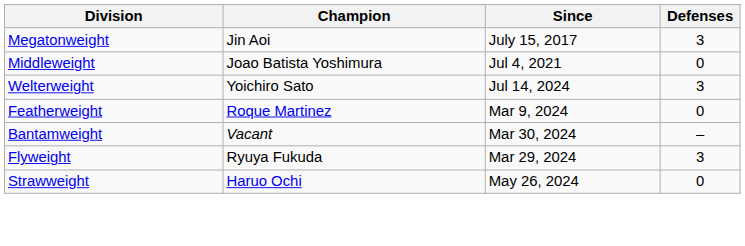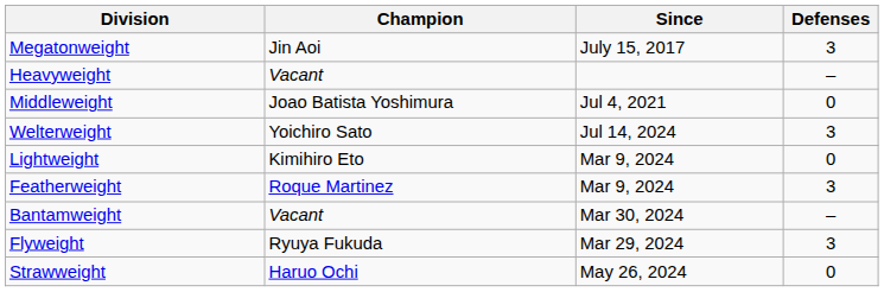 <table class="wikitable" width="50%">
 <tr>
 <th width="25%">Division</th>
 <th width="30%">Champion</th>
 <th width="20%">Since</th>
 <th width="5%">Defenses</th>
 </tr>
 <tr>
 <td><a href='#'>Megatonweight</a></td>
 <td> Jin Aoi</td>
 <td>July 15, 2017</td>
 <td align=center>3</td>
 </tr>
 <tr>
+<td><a href='#'>Heavyweight</a></td>
+<td><em>Vacant</em></td>
+<td></td>
+<td align=center>–</td>
+</tr>
+<tr>
 <td><a href='#'>Middleweight</a></td>
 <td> Joao Batista Yoshimura</td>
 <td>Jul 4, 2021</td>
 <td align=center>0</td>
 </tr>
 <tr>
 <td><a href='#'>Welterweight</a></td>
 <td> Yoichiro Sato</td>
 <td>Jul 14, 2024</td>
 <td align=center>3</td>
 </tr>
 <tr>
+<td><a href='#'>Lightweight</a></td>
+<td> Kimihiro Eto</td>
+<td>Mar 9, 2024</td>
+<td align=center>0</td>
+</tr>
+<tr>
 <td><a href='#'>Featherweight</a></td>
 <td> <a href='#'>Roque Martinez</a></td>
 <td>Mar 9, 2024</td>
-<td align=center>0</td>
+<td align=center>3</td>
 </tr>
 <tr>
 <td><a href='#'>Bantamweight</a></td>
 <td><em>Vacant</em></td>
 <td>Mar 30, 2024</td>
 <td align=center>–</td>
 </tr>
 <tr>
 <td><a href='#'>Flyweight</a></td>
 <td> Ryuya Fukuda</td>
 <td>Mar 29, 2024</td>
 <td align=center>3</td>
 </tr>
 <tr>
 <td><a href='#'>Strawweight</a></td>
 <td> <a href='#'>Haruo Ochi</a></td>
 <td>May 26, 2024</td>
 <td align=center>0</td>
 </tr>
 </table>
